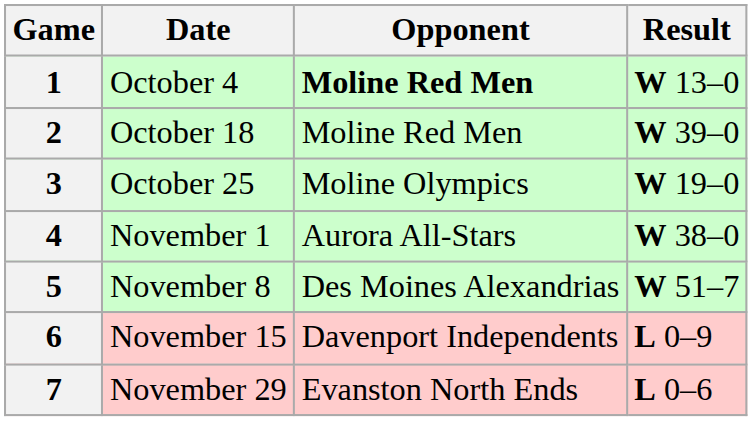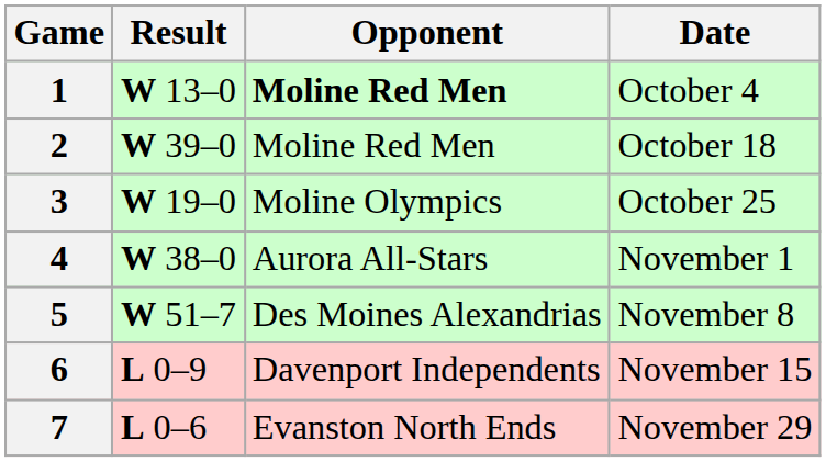 <table class="wikitable">
 <tr>
 <th>Game</th>
+<th>Result</th>
+<th>Opponent</th>
 <th>Date</th>
-<th>Opponent</th>
-<th>Result</th>
 </tr>
 <tr style="background:#cfc">
 <th>1</th>
+<td><strong>W</strong> 13–0</td>
+<td><strong>Moline Red Men</strong></td>
 <td>October 4</td>
-<td><strong>Moline Red Men</strong></td>
-<td><strong>W</strong> 13–0</td>
 </tr>
 <tr style="background:#cfc">
 <th>2</th>
+<td><strong>W</strong> 39–0</td>
+<td>Moline Red Men</td>
 <td>October 18</td>
-<td>Moline Red Men</td>
-<td><strong>W</strong> 39–0</td>
 </tr>
 <tr style="background:#cfc">
 <th>3</th>
+<td><strong>W</strong> 19–0</td>
+<td>Moline Olympics</td>
 <td>October 25</td>
-<td>Moline Olympics</td>
-<td><strong>W</strong> 19–0</td>
 </tr>
 <tr style="background:#cfc">
 <th>4</th>
+<td><strong>W</strong> 38–0</td>
+<td>Aurora All-Stars</td>
 <td>November 1</td>
-<td>Aurora All-Stars</td>
-<td><strong>W</strong> 38–0</td>
 </tr>
 <tr style="background:#cfc">
 <th>5</th>
+<td><strong>W</strong> 51–7</td>
+<td>Des Moines Alexandrias</td>
 <td>November 8</td>
-<td>Des Moines Alexandrias</td>
-<td><strong>W</strong> 51–7</td>
 </tr>
 <tr style="background:#fcc">
 <th>6</th>
+<td><strong>L</strong> 0–9</td>
+<td>Davenport Independents</td>
 <td>November 15</td>
-<td>Davenport Independents</td>
-<td><strong>L</strong> 0–9</td>
 </tr>
 <tr style="background:#fcc">
 <th>7</th>
+<td><strong>L</strong> 0–6</td>
+<td>Evanston North Ends</td>
 <td>November 29</td>
-<td>Evanston North Ends</td>
-<td><strong>L</strong> 0–6</td>
 </tr>
 </table>
